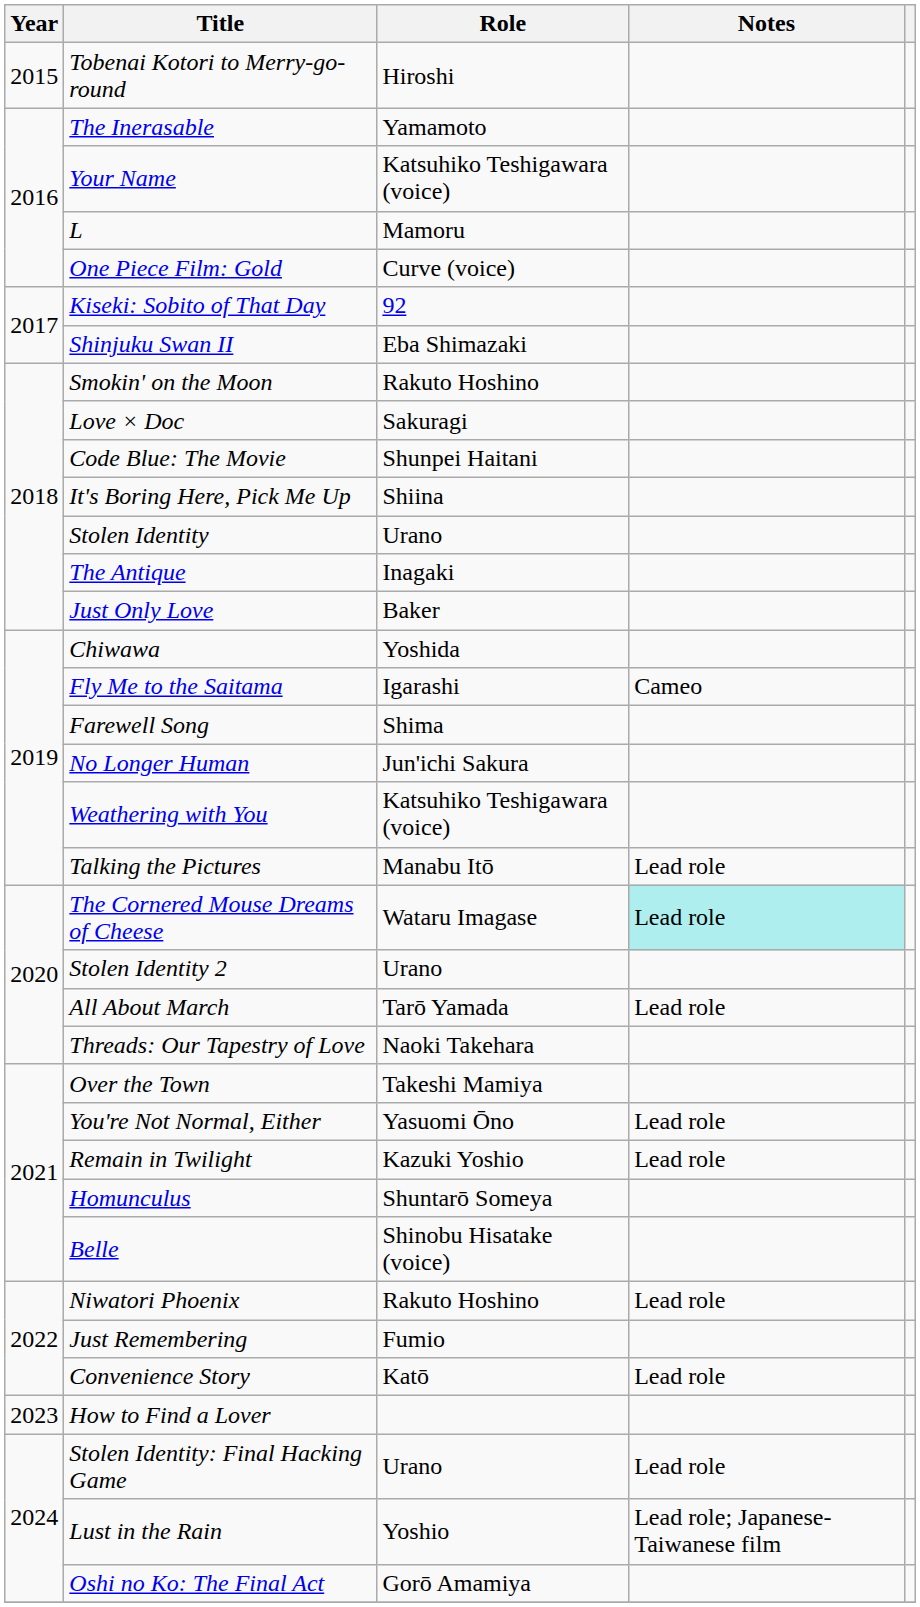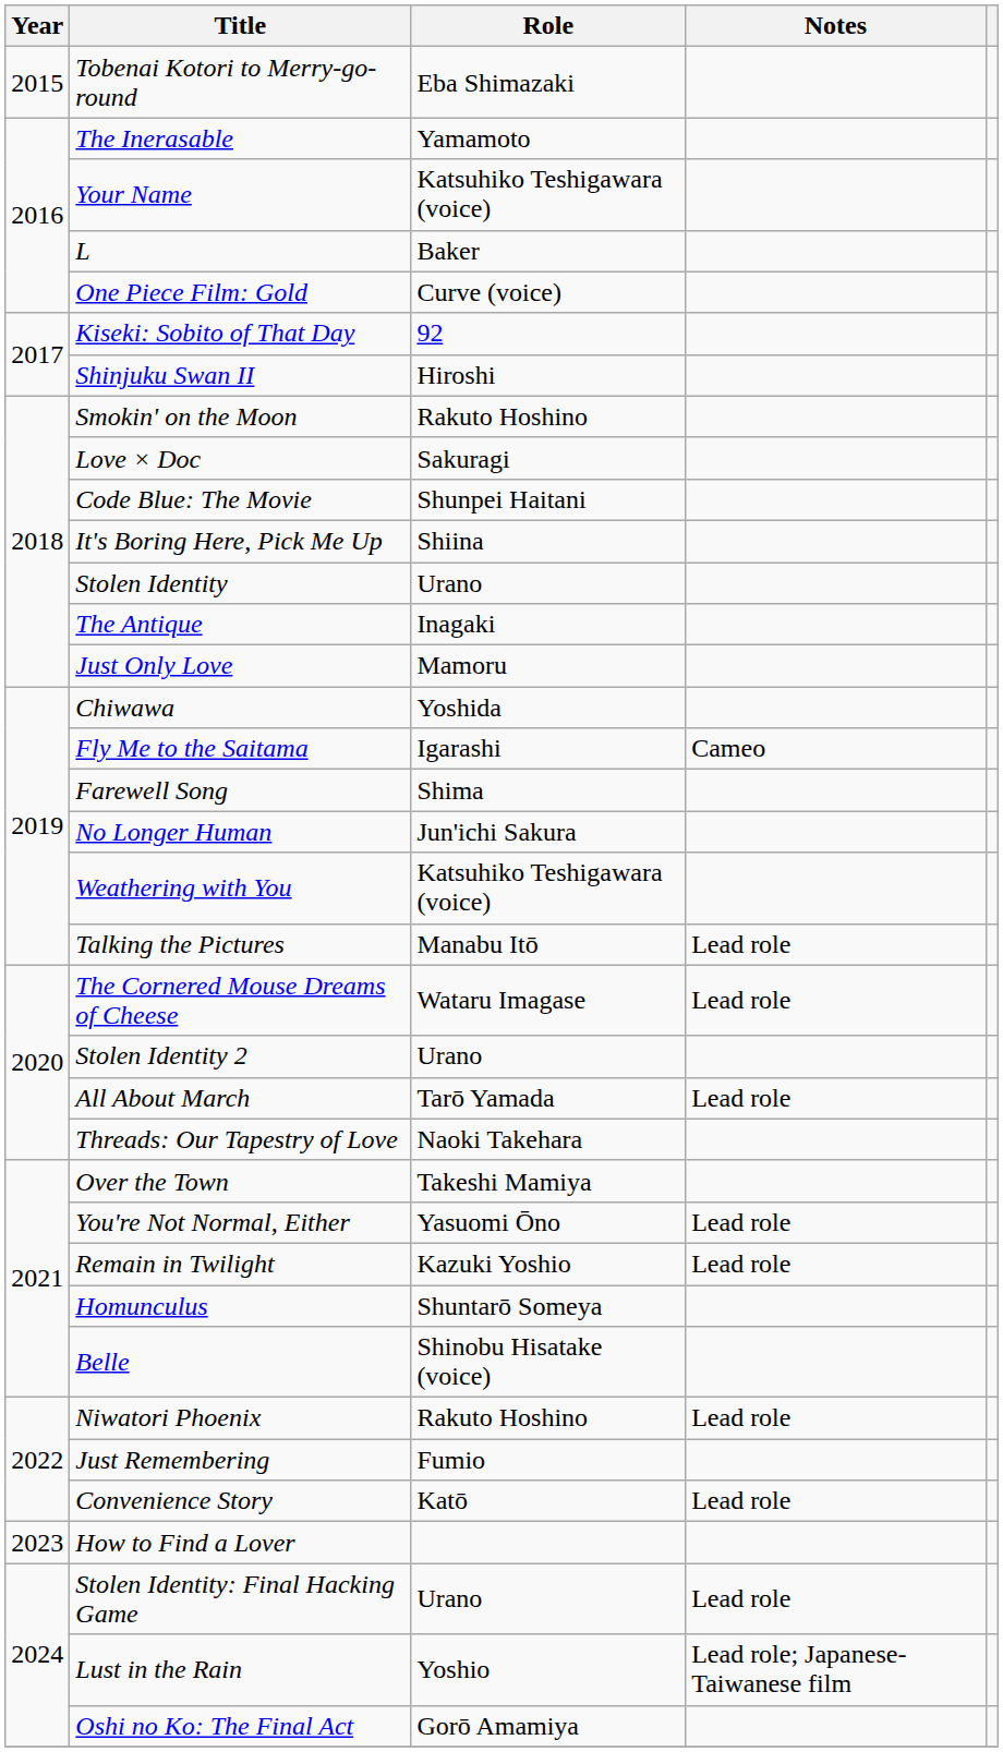 <table class="wikitable plainrowheaders sortable">
 <tr>
 <th>Year</th>
 <th>Title</th>
 <th>Role</th>
 <th class="unsortable">Notes</th>
 <th class="unsortable"></th>
 </tr>
 <tr>
 <td>2015</td>
 <td><em>Tobenai Kotori to Merry-go-round</em></td>
-<td>Hiroshi</td>
+<td>Eba Shimazaki</td>
 <td></td>
 <td></td>
 </tr>
 <tr>
 <td rowspan=4>2016</td>
 <td><em><a href='#'>The Inerasable</a></em></td>
 <td>Yamamoto</td>
 <td></td>
 <td></td>
 </tr>
 <tr>
 <td><em><a href='#'>Your Name</a></em></td>
 <td>Katsuhiko Teshigawara (voice)</td>
 <td></td>
 <td></td>
 </tr>
 <tr>
 <td><em>L</em></td>
-<td>Mamoru</td>
+<td>Baker</td>
 <td></td>
 <td></td>
 </tr>
 <tr>
 <td><em><a href='#'>One Piece Film: Gold</a></em></td>
 <td>Curve (voice)</td>
 <td></td>
 <td></td>
 </tr>
 <tr>
 <td rowspan=2>2017</td>
 <td><em><a href='#'>Kiseki: Sobito of That Day</a></em></td>
 <td><a href='#'>92</a></td>
 <td></td>
 <td></td>
 </tr>
 <tr>
 <td><em><a href='#'>Shinjuku Swan II</a></em></td>
-<td>Eba Shimazaki</td>
+<td>Hiroshi</td>
 <td></td>
 <td></td>
 </tr>
 <tr>
 <td rowspan=7>2018</td>
 <td><em>Smokin' on the Moon</em></td>
 <td>Rakuto Hoshino</td>
 <td></td>
 <td></td>
 </tr>
 <tr>
 <td><em>Love × Doc</em></td>
 <td>Sakuragi</td>
 <td></td>
 <td></td>
 </tr>
 <tr>
 <td><em>Code Blue: The Movie</em></td>
 <td>Shunpei Haitani</td>
 <td></td>
 <td></td>
 </tr>
 <tr>
 <td><em>It's Boring Here, Pick Me Up</em></td>
 <td>Shiina</td>
 <td></td>
 <td></td>
 </tr>
 <tr>
 <td><em>Stolen Identity</em></td>
 <td>Urano</td>
 <td></td>
 <td></td>
 </tr>
 <tr>
 <td><em><a href='#'>The Antique</a></em></td>
 <td>Inagaki</td>
 <td></td>
 <td></td>
 </tr>
 <tr>
 <td><em><a href='#'>Just Only Love</a></em></td>
-<td>Baker</td>
+<td>Mamoru</td>
 <td></td>
 <td></td>
 </tr>
 <tr>
 <td rowspan=6>2019</td>
 <td><em>Chiwawa</em></td>
 <td>Yoshida</td>
 <td></td>
 <td></td>
 </tr>
 <tr>
 <td><em><a href='#'>Fly Me to the Saitama</a></em></td>
 <td>Igarashi</td>
 <td>Cameo</td>
 <td></td>
 </tr>
 <tr>
 <td><em>Farewell Song</em></td>
 <td>Shima</td>
 <td></td>
 <td></td>
 </tr>
 <tr>
 <td><em><a href='#'>No Longer Human</a></em></td>
 <td>Jun'ichi Sakura</td>
 <td></td>
 <td></td>
 </tr>
 <tr>
 <td><em><a href='#'>Weathering with You</a></em></td>
 <td>Katsuhiko Teshigawara (voice)</td>
 <td></td>
 <td></td>
 </tr>
 <tr>
 <td><em>Talking the Pictures</em></td>
 <td>Manabu Itō</td>
 <td>Lead role</td>
 <td></td>
 </tr>
 <tr>
 <td rowspan=4>2020</td>
 <td><em><a href='#'>The Cornered Mouse Dreams of Cheese</a></em></td>
 <td>Wataru Imagase</td>
-<td style="background: paleturquoise;">Lead role</td>
+<td>Lead role</td>
 <td></td>
 </tr>
 <tr>
 <td><em>Stolen Identity 2</em></td>
 <td>Urano</td>
 <td></td>
 <td></td>
 </tr>
 <tr>
 <td><em>All About March</em></td>
 <td>Tarō Yamada</td>
 <td>Lead role</td>
 <td></td>
 </tr>
 <tr>
 <td><em>Threads: Our Tapestry of Love</em></td>
 <td>Naoki Takehara</td>
 <td></td>
 <td></td>
 </tr>
 <tr>
 <td rowspan=5>2021</td>
 <td><em>Over the Town</em></td>
 <td>Takeshi Mamiya</td>
 <td></td>
 <td></td>
 </tr>
 <tr>
 <td><em>You're Not Normal, Either</em></td>
 <td>Yasuomi Ōno</td>
 <td>Lead role</td>
 <td></td>
 </tr>
 <tr>
 <td><em>Remain in Twilight</em></td>
 <td>Kazuki Yoshio</td>
 <td>Lead role</td>
 <td></td>
 </tr>
 <tr>
 <td><em><a href='#'>Homunculus</a></em></td>
 <td>Shuntarō Someya</td>
 <td></td>
 <td></td>
 </tr>
 <tr>
 <td><em><a href='#'>Belle</a></em></td>
 <td>Shinobu Hisatake (voice)</td>
 <td></td>
 <td></td>
 </tr>
 <tr>
 <td rowspan=3>2022</td>
 <td><em>Niwatori Phoenix</em></td>
 <td>Rakuto Hoshino</td>
 <td>Lead role</td>
 <td></td>
 </tr>
 <tr>
 <td><em>Just Remembering</em></td>
 <td>Fumio</td>
 <td></td>
 <td></td>
 </tr>
 <tr>
 <td><em>Convenience Story</em></td>
 <td>Katō</td>
 <td>Lead role</td>
 <td></td>
 </tr>
 <tr>
 <td>2023</td>
 <td><em>How to Find a Lover</em></td>
 <td></td>
 <td></td>
 <td></td>
 </tr>
 <tr>
 <td rowspan=3>2024</td>
 <td><em>Stolen Identity: Final Hacking Game</em></td>
 <td>Urano</td>
 <td>Lead role</td>
 <td></td>
 </tr>
 <tr>
 <td><em>Lust in the Rain</em></td>
 <td>Yoshio</td>
 <td>Lead role; Japanese-Taiwanese film</td>
 <td></td>
 </tr>
 <tr>
 <td><em><a href='#'>Oshi no Ko: The Final Act</a></em></td>
 <td>Gorō Amamiya</td>
 <td></td>
 <td></td>
 </tr>
 <tr>
 </tr>
 </table>
